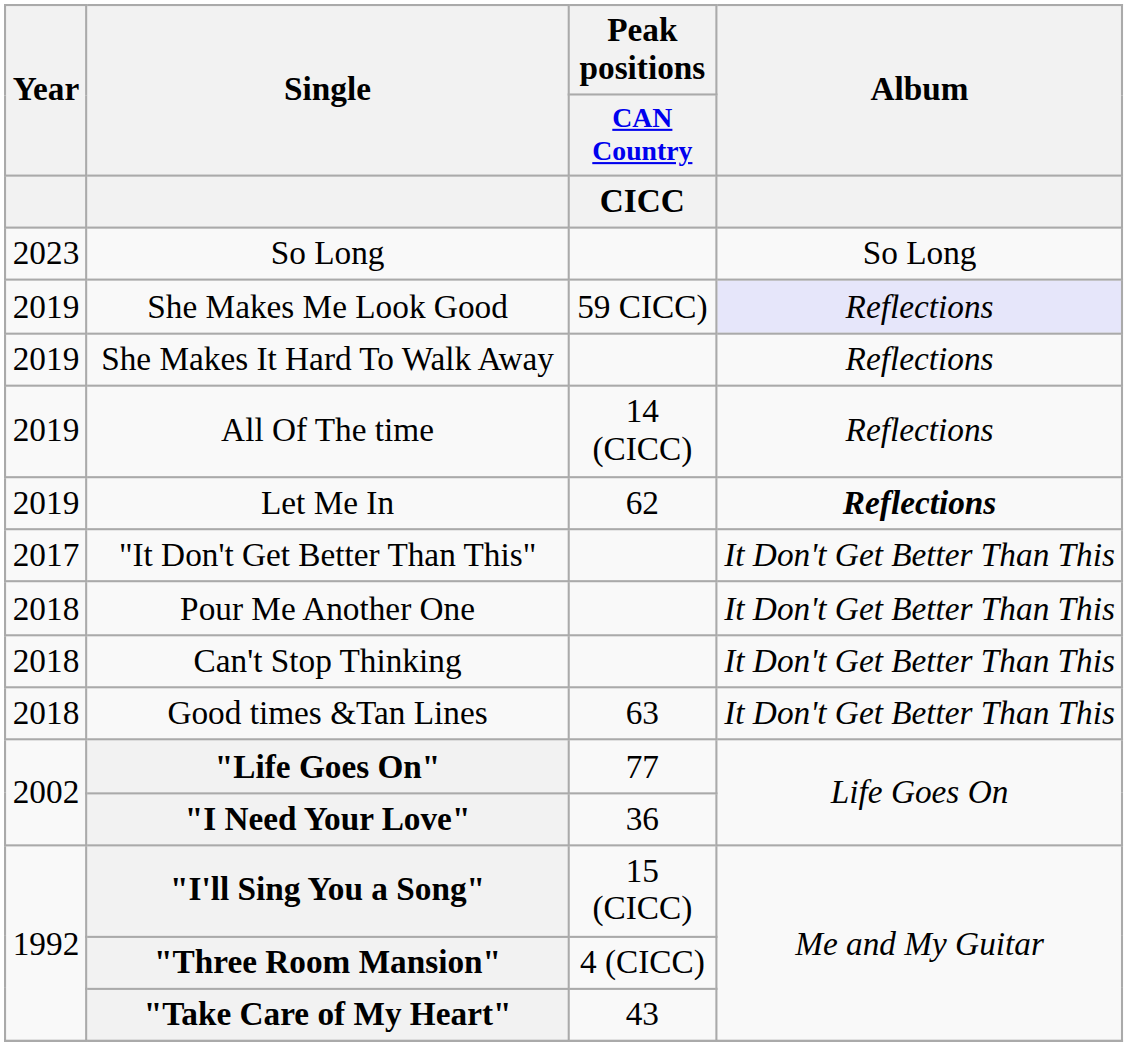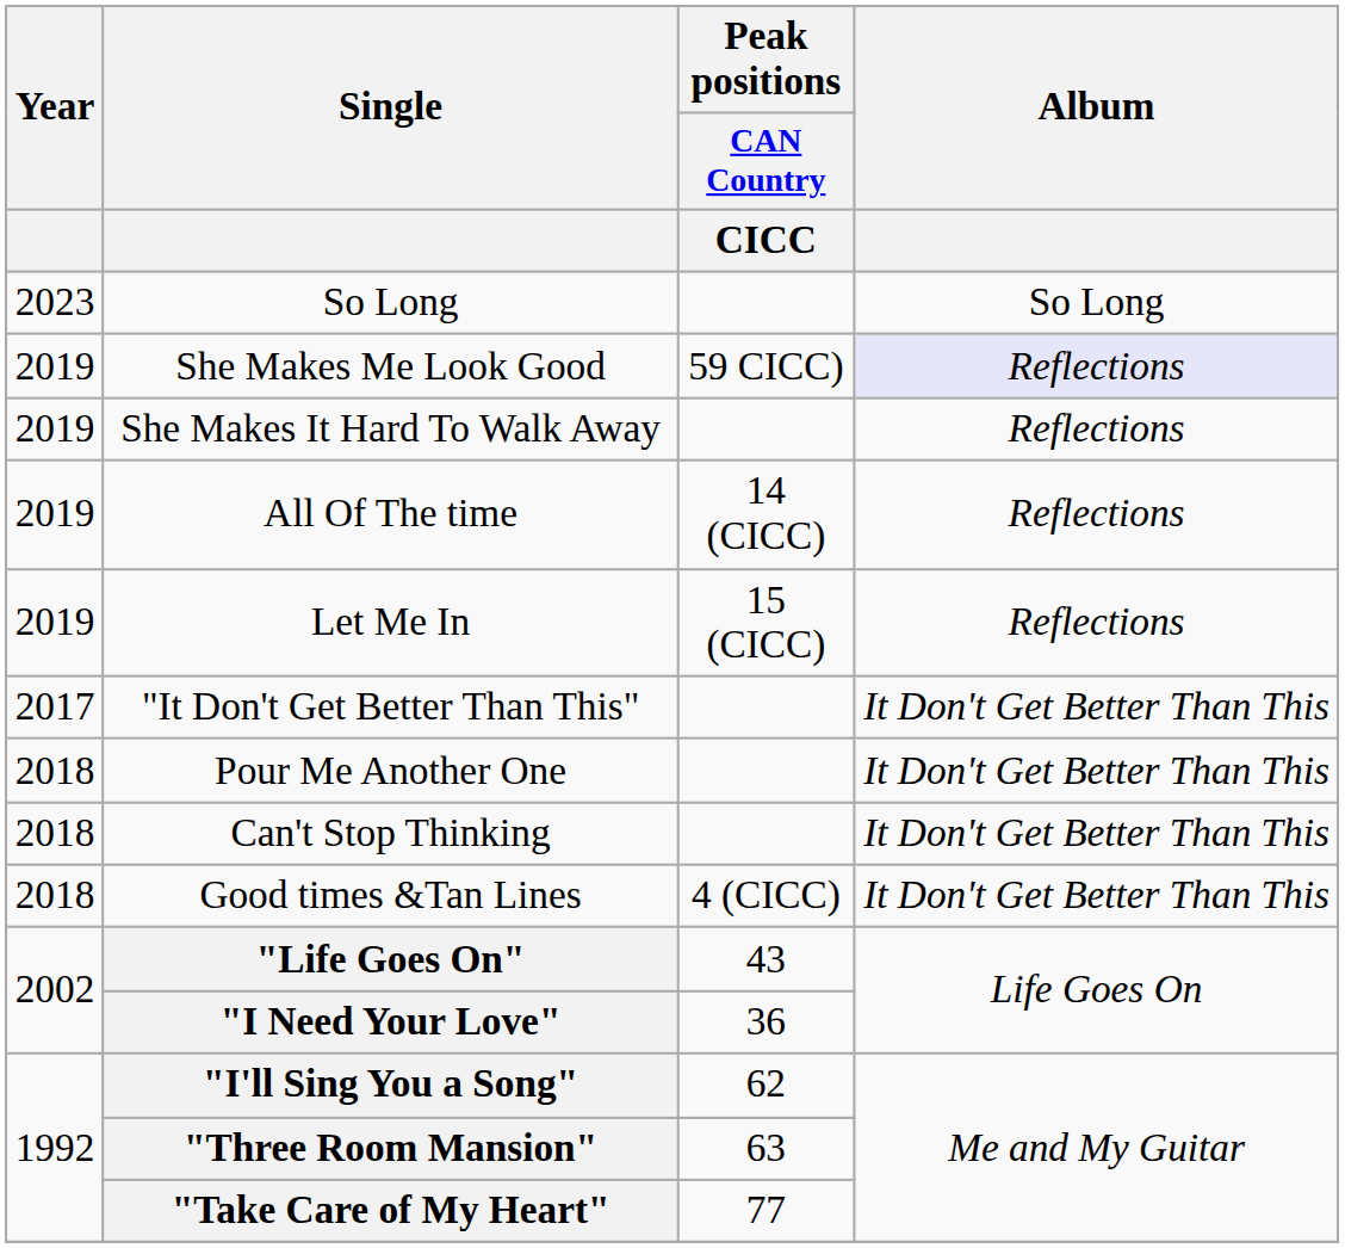 <table class="wikitable plainrowheaders" style="text-align:center;">
 <tr>
 <th rowspan="2">Year</th>
 <th rowspan="2" style="width:14em;">Single</th>
 <th>Peak positions</th>
 <th rowspan="2">Album</th>
 </tr>
 <tr style="font-size:smaller;">
 <th width="65"><a href='#'>CAN Country</a><br></th>
 </tr>
 <tr>
 <th></th>
 <th></th>
 <th>CICC</th>
 <th></th>
 </tr>
 <tr>
 <td>2023</td>
 <td>So Long</td>
 <td></td>
 <td>So Long</td>
 </tr>
 <tr>
 <td>2019</td>
 <td>She Makes Me Look Good</td>
 <td>59 CICC)</td>
 <td style="background: lavender;"><em>Reflections</em></td>
 </tr>
 <tr>
 <td>2019</td>
 <td>She Makes It Hard To Walk Away</td>
 <td></td>
 <td><em>Reflections</em></td>
 </tr>
 <tr>
 <td>2019</td>
 <td>All Of The time</td>
 <td>14 (CICC)</td>
 <td><em>Reflections</em></td>
 </tr>
 <tr>
 <td>2019</td>
 <td>Let Me In</td>
-<td>62</td>
-<td><strong><em>Reflections</em></strong></td>
+<td>15 (CICC)</td>
+<td><em>Reflections</em></td>
 </tr>
 <tr>
 <td>2017</td>
 <td>"It Don't Get Better Than This"</td>
 <td></td>
 <td><em>It Don't Get Better Than This</em></td>
 </tr>
 <tr>
 <td>2018</td>
 <td>Pour Me Another One</td>
 <td></td>
 <td><em>It Don't Get Better Than This</em></td>
 </tr>
 <tr>
 <td>2018</td>
 <td>Can't Stop Thinking</td>
 <td></td>
 <td><em>It Don't Get Better Than This</em></td>
 </tr>
 <tr>
 <td>2018</td>
 <td>Good times &Tan Lines</td>
-<td>63</td>
+<td>4 (CICC)</td>
 <td><em>It Don't Get Better Than This</em></td>
 </tr>
 <tr>
 <td rowspan="2">2002</td>
 <th scope="row">"Life Goes On"</th>
-<td>77</td>
+<td>43</td>
 <td rowspan="2"><em>Life Goes On</em></td>
 </tr>
 <tr>
 <th scope="row">"I Need Your Love"</th>
 <td>36</td>
 </tr>
 <tr>
 <td rowspan="3">1992</td>
 <th scope="row">"I'll Sing You a Song"</th>
-<td>15 (CICC)</td>
+<td>62</td>
 <td rowspan="3"><em>Me and My Guitar</em></td>
 </tr>
 <tr>
 <th scope="row">"Three Room Mansion"</th>
-<td>4 (CICC)</td>
+<td>63</td>
 </tr>
 <tr>
 <th scope="row">"Take Care of My Heart"</th>
-<td>43</td>
+<td>77</td>
 </tr>
 <tr>
 </tr>
 </table>
